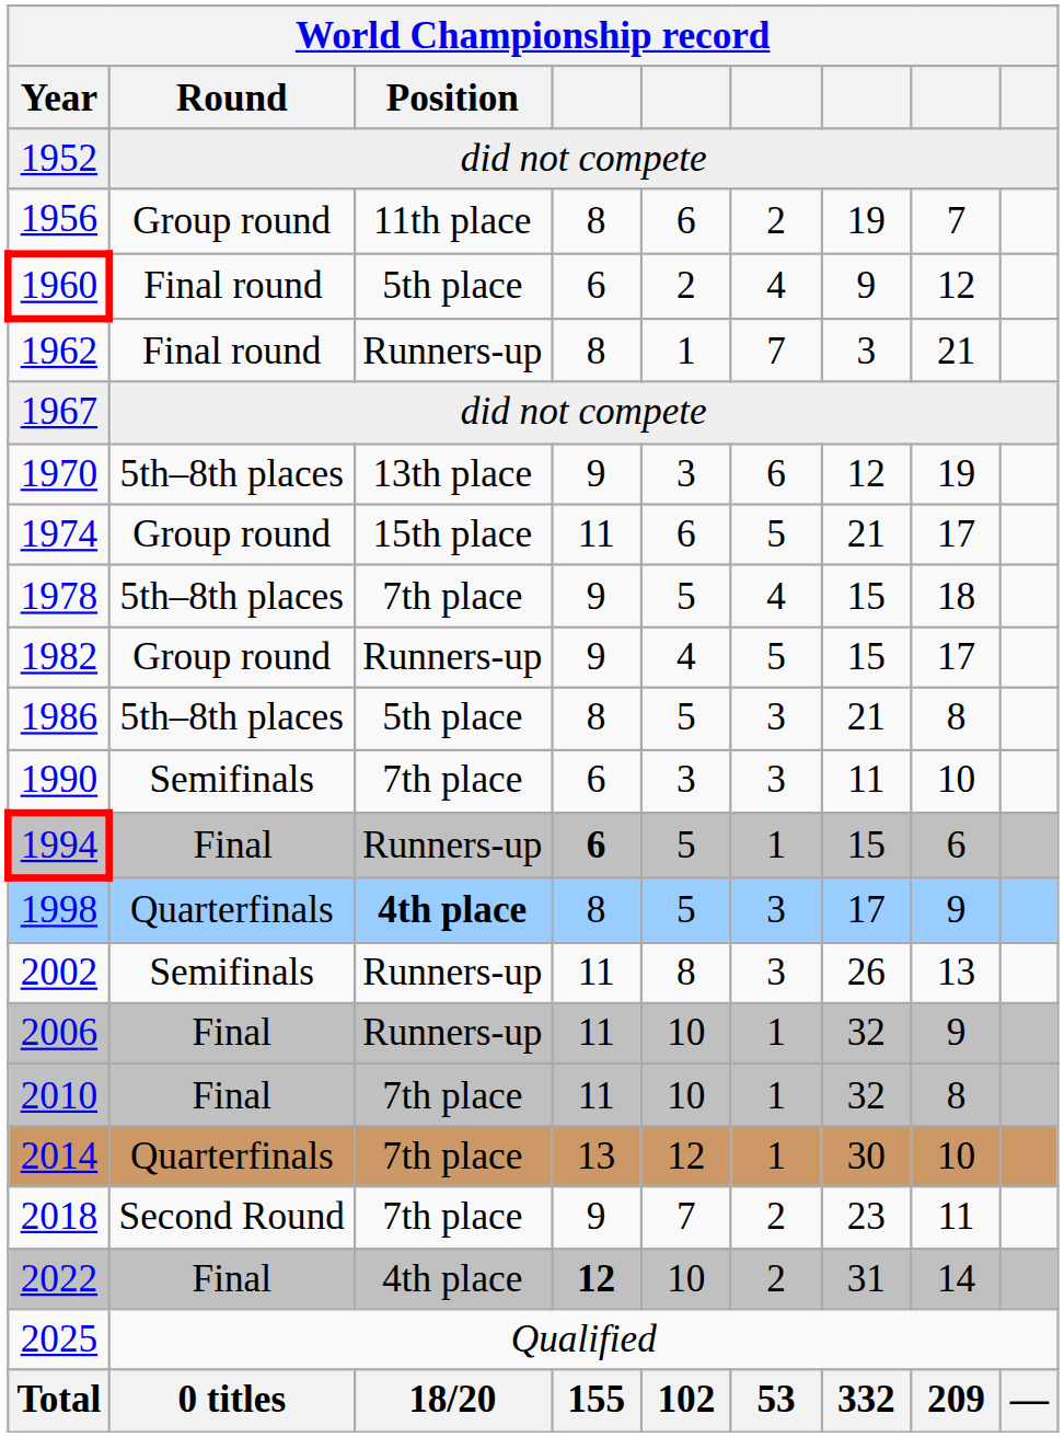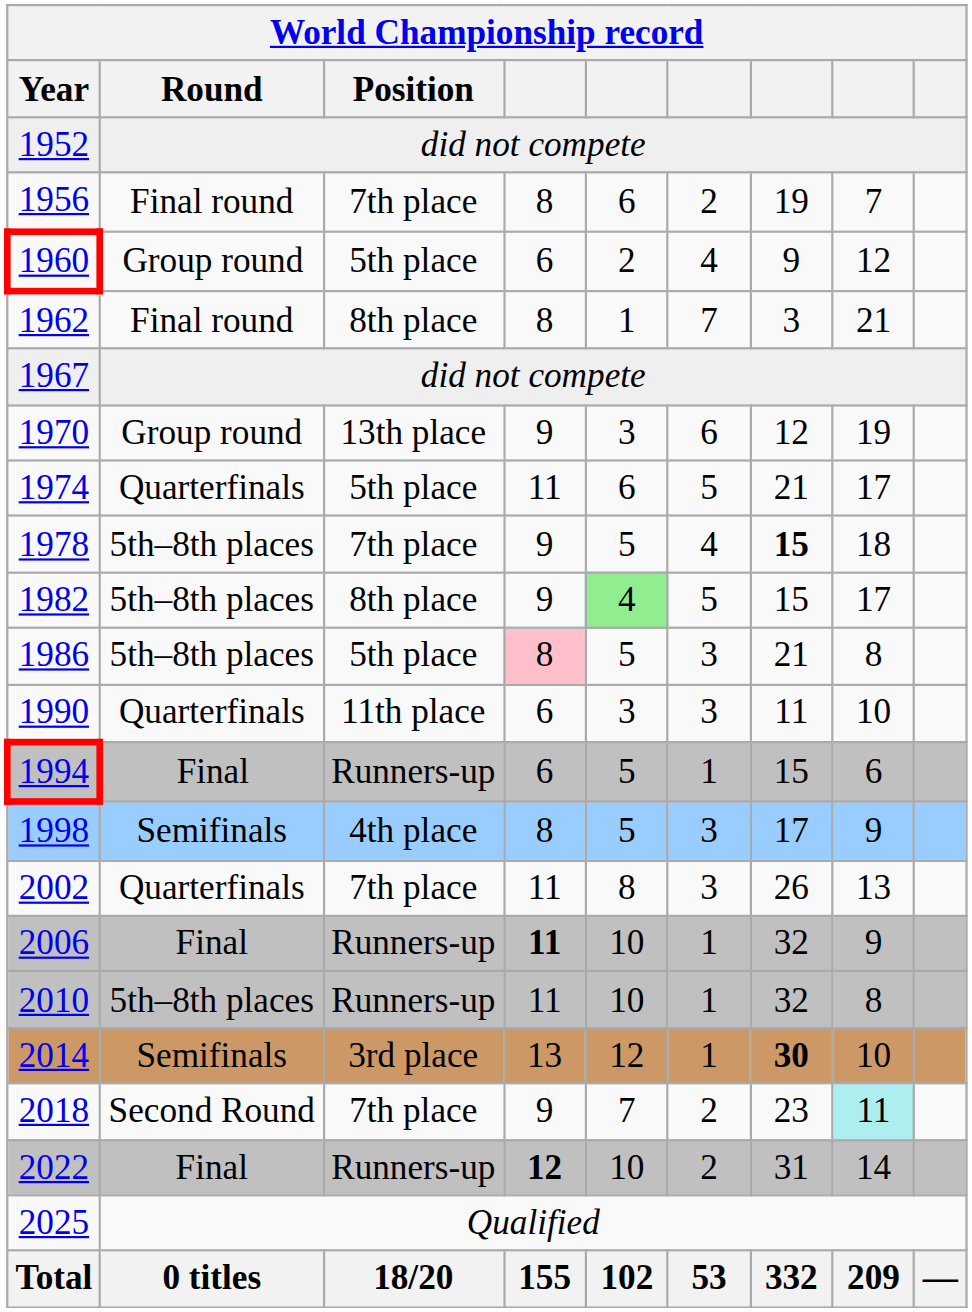 <table class="wikitable" style="text-align: center;">
 <tr>
 <th colspan=9><a href='#'>World Championship record</a></th>
 </tr>
 <tr>
 <th>Year</th>
 <th>Round</th>
 <th>Position</th>
 <th width=30></th>
 <th width=30></th>
 <th width=30></th>
 <th width=30></th>
 <th width=30></th>
 <th></th>
 </tr>
 <tr bgcolor="efefef">
 <td> <a href='#'>1952</a></td>
 <td colspan=8><em>did not compete</em></td>
 </tr>
 <tr>
 <td> <a href='#'>1956</a></td>
-<td>Group round</td>
-<td>11th place</td>
+<td>Final round</td>
+<td>7th place</td>
 <td>8</td>
 <td>6</td>
 <td>2</td>
 <td>19</td>
 <td>7</td>
 <td></td>
 </tr>
 <tr>
 <td style="border: 3px solid red"> <a href='#'>1960</a></td>
-<td>Final round</td>
+<td>Group round</td>
 <td>5th place</td>
 <td>6</td>
 <td>2</td>
 <td>4</td>
 <td>9</td>
 <td>12</td>
 <td></td>
 </tr>
 <tr>
 <td> <a href='#'>1962</a></td>
 <td>Final round</td>
-<td>Runners-up</td>
+<td>8th place</td>
 <td>8</td>
 <td>1</td>
 <td>7</td>
 <td>3</td>
 <td>21</td>
 <td></td>
 </tr>
 <tr bgcolor="efefef">
 <td> <a href='#'>1967</a></td>
 <td colspan=8><em>did not compete</em></td>
 </tr>
 <tr>
 <td> <a href='#'>1970</a></td>
-<td>5th–8th places</td>
+<td>Group round</td>
 <td>13th place</td>
 <td>9</td>
 <td>3</td>
 <td>6</td>
 <td>12</td>
 <td>19</td>
 <td></td>
 </tr>
 <tr>
 <td> <a href='#'>1974</a></td>
-<td>Group round</td>
-<td>15th place</td>
+<td>Quarterfinals</td>
+<td>5th place</td>
 <td>11</td>
 <td>6</td>
 <td>5</td>
 <td>21</td>
 <td>17</td>
 <td></td>
 </tr>
 <tr>
 <td> <a href='#'>1978</a></td>
 <td>5th–8th places</td>
 <td>7th place</td>
 <td>9</td>
 <td>5</td>
 <td>4</td>
-<td>15</td>
+<td><strong>15</strong></td>
 <td>18</td>
 <td></td>
 </tr>
 <tr>
 <td> <a href='#'>1982</a></td>
-<td>Group round</td>
-<td>Runners-up</td>
+<td>5th–8th places</td>
+<td>8th place</td>
 <td>9</td>
-<td>4</td>
+<td style="background: lightgreen;">4</td>
 <td>5</td>
 <td>15</td>
 <td>17</td>
 <td></td>
 </tr>
 <tr>
 <td> <a href='#'>1986</a></td>
 <td>5th–8th places</td>
 <td>5th place</td>
-<td>8</td>
+<td style="background: pink;">8</td>
 <td>5</td>
 <td>3</td>
 <td>21</td>
 <td>8</td>
 <td></td>
 </tr>
 <tr>
 <td> <a href='#'>1990</a></td>
-<td>Semifinals</td>
-<td>7th place</td>
+<td>Quarterfinals</td>
+<td>11th place</td>
 <td>6</td>
 <td>3</td>
 <td>3</td>
 <td>11</td>
 <td>10</td>
 <td></td>
 </tr>
 <tr bgcolor=silver>
 <td style="border: 3px solid red"> <a href='#'>1994</a></td>
 <td>Final</td>
 <td>Runners-up</td>
-<td><strong>6</strong></td>
+<td>6</td>
 <td>5</td>
 <td>1</td>
 <td>15</td>
 <td>6</td>
 <td></td>
 </tr>
 <tr bgcolor=#9acdff>
 <td> <a href='#'>1998</a></td>
-<td>Quarterfinals</td>
-<td><strong>4th place</strong></td>
+<td>Semifinals</td>
+<td>4th place</td>
 <td>8</td>
 <td>5</td>
 <td>3</td>
 <td>17</td>
 <td>9</td>
 <td></td>
 </tr>
 <tr>
 <td> <a href='#'>2002</a></td>
-<td>Semifinals</td>
-<td>Runners-up</td>
+<td>Quarterfinals</td>
+<td>7th place</td>
 <td>11</td>
 <td>8</td>
 <td>3</td>
 <td>26</td>
 <td>13</td>
 <td></td>
 </tr>
 <tr bgcolor=silver>
 <td> <a href='#'>2006</a></td>
 <td>Final</td>
 <td>Runners-up</td>
-<td>11</td>
+<td><strong>11</strong></td>
 <td>10</td>
 <td>1</td>
 <td>32</td>
 <td>9</td>
 <td></td>
 </tr>
 <tr bgcolor=silver>
 <td> <a href='#'>2010</a></td>
-<td>Final</td>
-<td>7th place</td>
+<td>5th–8th places</td>
+<td>Runners-up</td>
 <td>11</td>
 <td>10</td>
 <td>1</td>
 <td>32</td>
 <td>8</td>
 <td></td>
 </tr>
 <tr bgcolor=cc9966>
 <td> <a href='#'>2014</a></td>
-<td>Quarterfinals</td>
-<td>7th place</td>
+<td>Semifinals</td>
+<td>3rd place</td>
 <td>13</td>
 <td>12</td>
 <td>1</td>
-<td>30</td>
+<td><strong>30</strong></td>
 <td>10</td>
 <td></td>
 </tr>
 <tr>
 <td> <a href='#'>2018</a></td>
 <td>Second Round</td>
 <td>7th place</td>
 <td>9</td>
 <td>7</td>
 <td>2</td>
 <td>23</td>
-<td>11</td>
+<td style="background: paleturquoise;">11</td>
 <td></td>
 </tr>
 <tr bgcolor=silver>
 <td>  <a href='#'>2022</a></td>
 <td>Final</td>
-<td>4th place</td>
+<td>Runners-up</td>
 <td><strong>12</strong></td>
 <td>10</td>
 <td>2</td>
 <td>31</td>
 <td>14</td>
 <td></td>
 </tr>
 <tr>
 <td> <a href='#'>2025</a></td>
 <td colspan=8><em>Qualified</em></td>
 </tr>
 <tr>
 <th>Total</th>
 <th>0 titles</th>
 <th>18/20</th>
 <th>155</th>
 <th>102</th>
 <th>53</th>
 <th>332</th>
 <th>209</th>
 <th>—</th>
 </tr>
 </table>
